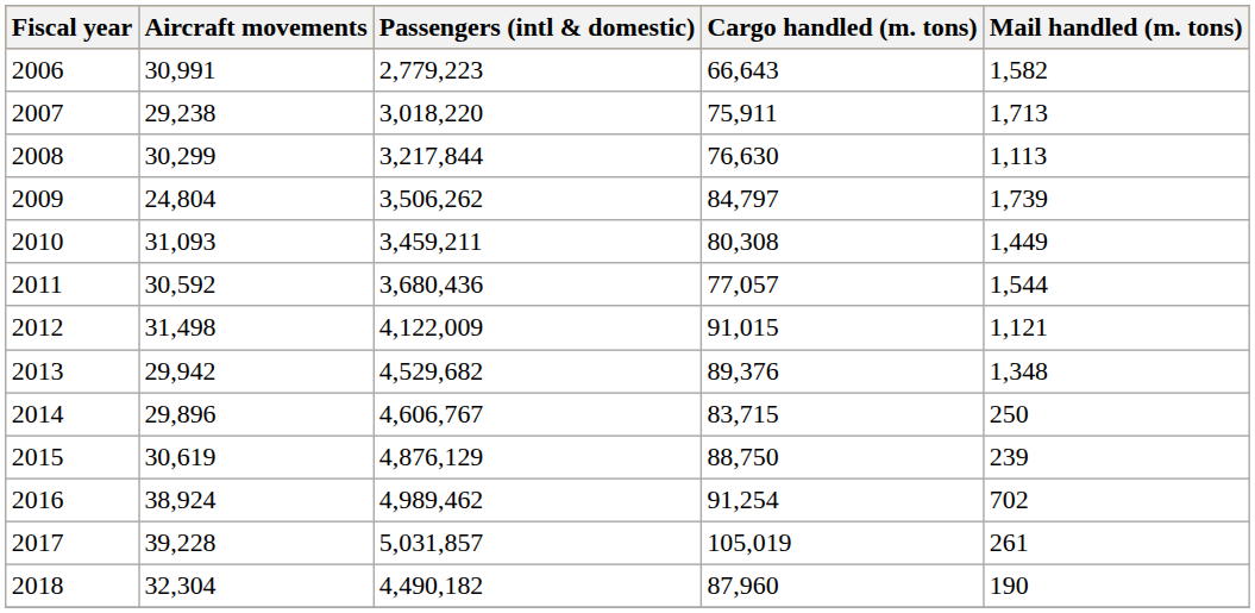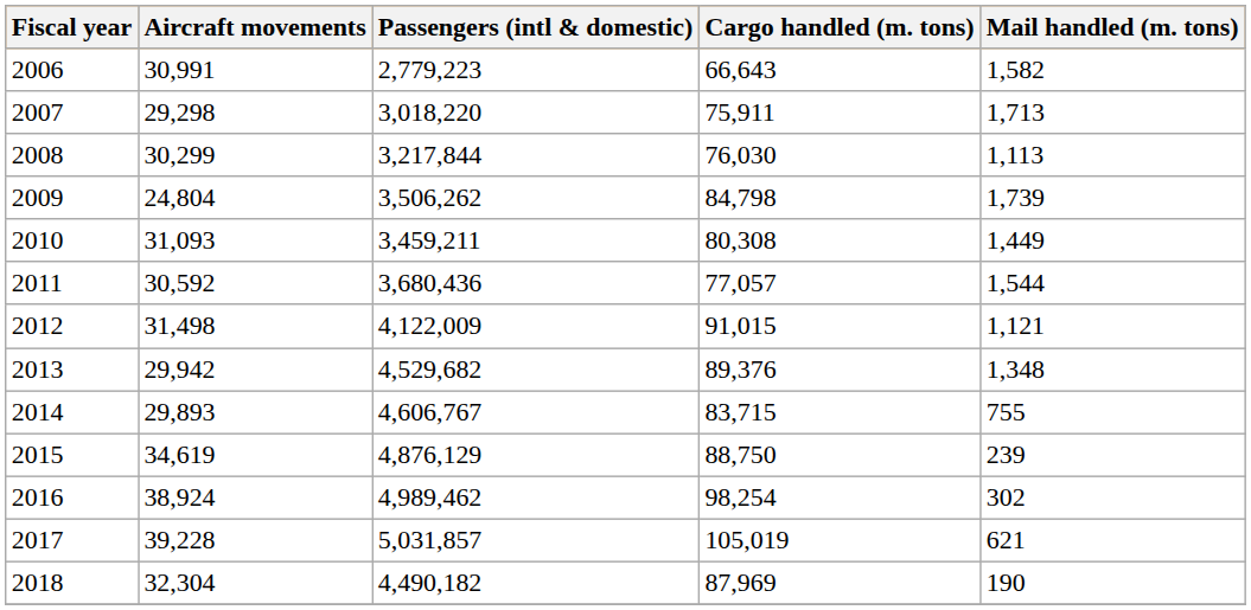 <table class="wikitable" style="background:white; font-size:95%;">
 <tr style="background:#ef8f0f; text-align:center;">
 <th>Fiscal year</th>
 <th>Aircraft movements</th>
 <th>Passengers (intl & domestic)</th>
 <th>Cargo handled (m. tons)</th>
 <th>Mail handled (m. tons)</th>
 </tr>
 <tr>
 <td>2006</td>
 <td>30,991</td>
 <td>2,779,223</td>
 <td>66,643</td>
 <td>1,582</td>
 </tr>
 <tr>
 <td>2007</td>
-<td>29,238</td>
+<td>29,298</td>
 <td>3,018,220</td>
 <td>75,911</td>
 <td>1,713</td>
 </tr>
 <tr>
 <td>2008</td>
 <td>30,299</td>
 <td>3,217,844</td>
-<td>76,630</td>
+<td>76,030</td>
 <td>1,113</td>
 </tr>
 <tr>
 <td>2009</td>
 <td>24,804</td>
 <td>3,506,262</td>
-<td>84,797</td>
+<td>84,798</td>
 <td>1,739</td>
 </tr>
 <tr>
 <td>2010</td>
 <td>31,093</td>
 <td>3,459,211</td>
 <td>80,308</td>
 <td>1,449</td>
 </tr>
 <tr>
 <td>2011</td>
 <td>30,592</td>
 <td>3,680,436</td>
 <td>77,057</td>
 <td>1,544</td>
 </tr>
 <tr>
 <td>2012</td>
 <td>31,498</td>
 <td>4,122,009</td>
 <td>91,015</td>
 <td>1,121</td>
 </tr>
 <tr>
 <td>2013</td>
 <td>29,942</td>
 <td>4,529,682</td>
 <td>89,376</td>
 <td>1,348</td>
 </tr>
 <tr>
 <td>2014</td>
-<td>29,896</td>
+<td>29,893</td>
 <td>4,606,767</td>
 <td>83,715</td>
-<td>250</td>
+<td>755</td>
 </tr>
 <tr>
 <td>2015</td>
-<td>30,619</td>
+<td>34,619</td>
 <td>4,876,129</td>
 <td>88,750</td>
 <td>239</td>
 </tr>
 <tr>
 <td>2016</td>
 <td>38,924</td>
 <td>4,989,462</td>
-<td>91,254</td>
-<td>702</td>
+<td>98,254</td>
+<td>302</td>
 </tr>
 <tr>
 <td>2017</td>
 <td>39,228</td>
 <td>5,031,857</td>
 <td>105,019</td>
-<td>261</td>
+<td>621</td>
 </tr>
 <tr>
 <td>2018</td>
 <td>32,304</td>
 <td>4,490,182</td>
-<td>87,960</td>
+<td>87,969</td>
 <td>190</td>
 </tr>
 <tr>
 </tr>
 </table>
